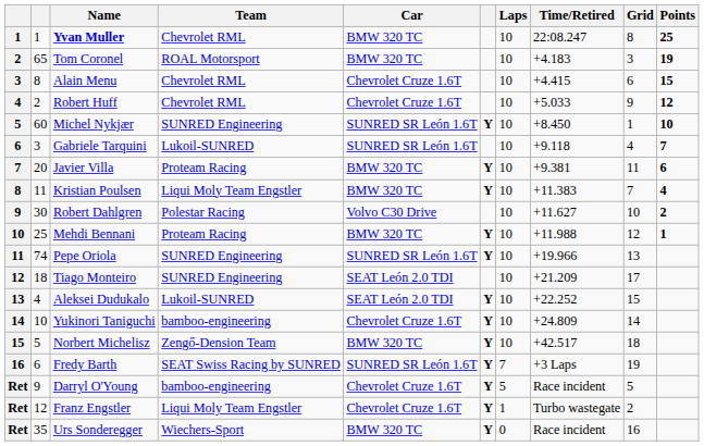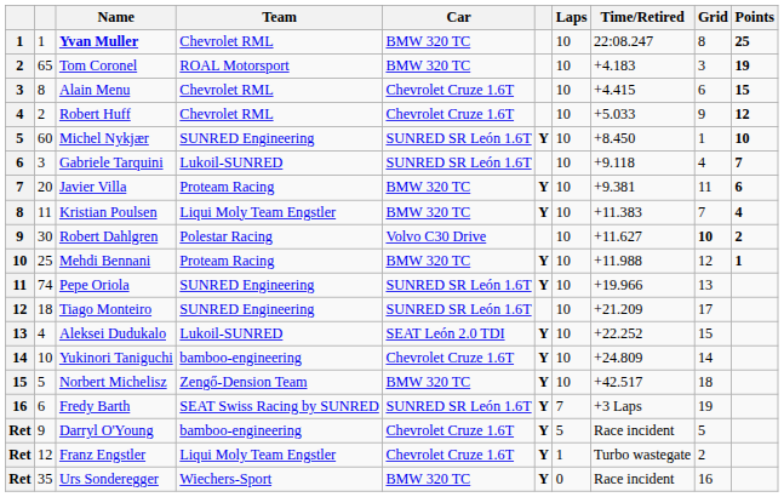 <table class="wikitable sortable" style="font-size: 95%;">
 <tr>
 <th></th>
 <th></th>
 <th>Name</th>
 <th>Team</th>
 <th>Car</th>
 <th></th>
 <th>Laps</th>
 <th>Time/Retired</th>
 <th>Grid</th>
 <th>Points</th>
 </tr>
 <tr>
 <th>1</th>
 <td>1</td>
 <td> <strong><a href='#'>Yvan Muller</a></strong></td>
 <td><a href='#'>Chevrolet RML</a></td>
 <td><a href='#'>BMW 320 TC</a></td>
 <td></td>
 <td>10</td>
 <td>22:08.247</td>
 <td>8</td>
 <td><strong>25</strong></td>
 </tr>
 <tr>
 <th>2</th>
 <td>65</td>
 <td> <a href='#'>Tom Coronel</a></td>
 <td><a href='#'>ROAL Motorsport</a></td>
 <td><a href='#'>BMW 320 TC</a></td>
 <td></td>
 <td>10</td>
 <td>+4.183</td>
 <td>3</td>
 <td><strong>19</strong></td>
 </tr>
 <tr>
 <th>3</th>
 <td>8</td>
 <td> <a href='#'>Alain Menu</a></td>
 <td><a href='#'>Chevrolet RML</a></td>
 <td><a href='#'>Chevrolet Cruze 1.6T</a></td>
 <td></td>
 <td>10</td>
 <td>+4.415</td>
 <td>6</td>
 <td><strong>15</strong></td>
 </tr>
 <tr>
 <th>4</th>
 <td>2</td>
 <td> <a href='#'>Robert Huff</a></td>
 <td><a href='#'>Chevrolet RML</a></td>
 <td><a href='#'>Chevrolet Cruze 1.6T</a></td>
 <td></td>
 <td>10</td>
 <td>+5.033</td>
 <td>9</td>
 <td><strong>12</strong></td>
 </tr>
 <tr>
 <th>5</th>
 <td>60</td>
 <td> <a href='#'>Michel Nykjær</a></td>
 <td><a href='#'>SUNRED Engineering</a></td>
 <td><a href='#'>SUNRED SR León 1.6T</a></td>
 <td align=center><strong><span>Y</span></strong></td>
 <td>10</td>
 <td>+8.450</td>
 <td>1</td>
 <td><strong>10</strong></td>
 </tr>
 <tr>
 <th>6</th>
 <td>3</td>
 <td> <a href='#'>Gabriele Tarquini</a></td>
 <td><a href='#'>Lukoil-SUNRED</a></td>
 <td><a href='#'>SUNRED SR León 1.6T</a></td>
 <td></td>
 <td>10</td>
 <td>+9.118</td>
 <td>4</td>
 <td><strong>7</strong></td>
 </tr>
 <tr>
 <th>7</th>
 <td>20</td>
 <td> <a href='#'>Javier Villa</a></td>
 <td><a href='#'>Proteam Racing</a></td>
 <td><a href='#'>BMW 320 TC</a></td>
 <td align=center><strong><span>Y</span></strong></td>
 <td>10</td>
 <td>+9.381</td>
 <td>11</td>
 <td><strong>6</strong></td>
 </tr>
 <tr>
 <th>8</th>
 <td>11</td>
 <td> <a href='#'>Kristian Poulsen</a></td>
 <td><a href='#'>Liqui Moly Team Engstler</a></td>
 <td><a href='#'>BMW 320 TC</a></td>
 <td align=center><strong><span>Y</span></strong></td>
 <td>10</td>
 <td>+11.383</td>
 <td>7</td>
 <td><strong>4</strong></td>
 </tr>
 <tr>
 <th>9</th>
 <td>30</td>
 <td> <a href='#'>Robert Dahlgren</a></td>
 <td><a href='#'>Polestar Racing</a></td>
 <td><a href='#'>Volvo C30 Drive</a></td>
 <td></td>
 <td>10</td>
 <td>+11.627</td>
-<td>10</td>
+<td><strong>10</strong></td>
 <td><strong>2</strong></td>
 </tr>
 <tr>
 <th>10</th>
 <td>25</td>
 <td> <a href='#'>Mehdi Bennani</a></td>
 <td><a href='#'>Proteam Racing</a></td>
 <td><a href='#'>BMW 320 TC</a></td>
 <td align=center><strong><span>Y</span></strong></td>
 <td>10</td>
 <td>+11.988</td>
 <td>12</td>
 <td><strong>1</strong></td>
 </tr>
 <tr>
 <th>11</th>
 <td>74</td>
 <td> <a href='#'>Pepe Oriola</a></td>
 <td><a href='#'>SUNRED Engineering</a></td>
 <td><a href='#'>SUNRED SR León 1.6T</a></td>
 <td align=center><strong><span>Y</span></strong></td>
 <td>10</td>
 <td>+19.966</td>
 <td>13</td>
 <td></td>
 </tr>
 <tr>
 <th>12</th>
 <td>18</td>
 <td> <a href='#'>Tiago Monteiro</a></td>
 <td><a href='#'>SUNRED Engineering</a></td>
-<td><a href='#'>SEAT León 2.0 TDI</a></td>
+<td><a href='#'>SUNRED SR León 1.6T</a></td>
 <td></td>
 <td>10</td>
 <td>+21.209</td>
 <td>17</td>
 <td></td>
 </tr>
 <tr>
 <th>13</th>
 <td>4</td>
 <td> <a href='#'>Aleksei Dudukalo</a></td>
 <td><a href='#'>Lukoil-SUNRED</a></td>
 <td><a href='#'>SEAT León 2.0 TDI</a></td>
 <td align=center><strong><span>Y</span></strong></td>
 <td>10</td>
 <td>+22.252</td>
 <td>15</td>
 <td></td>
 </tr>
 <tr>
 <th>14</th>
 <td>10</td>
 <td> <a href='#'>Yukinori Taniguchi</a></td>
 <td><a href='#'>bamboo-engineering</a></td>
 <td><a href='#'>Chevrolet Cruze 1.6T</a></td>
 <td align=center><strong><span>Y</span></strong></td>
 <td>10</td>
 <td>+24.809</td>
 <td>14</td>
 <td></td>
 </tr>
 <tr>
 <th>15</th>
 <td>5</td>
 <td> <a href='#'>Norbert Michelisz</a></td>
 <td><a href='#'>Zengő-Dension Team</a></td>
 <td><a href='#'>BMW 320 TC</a></td>
 <td align=center><strong><span>Y</span></strong></td>
 <td>10</td>
 <td>+42.517</td>
 <td>18</td>
 <td></td>
 </tr>
 <tr>
 <th>16</th>
 <td>6</td>
 <td> <a href='#'>Fredy Barth</a></td>
 <td><a href='#'>SEAT Swiss Racing by SUNRED</a></td>
 <td><a href='#'>SUNRED SR León 1.6T</a></td>
 <td align=center><strong><span>Y</span></strong></td>
 <td>7</td>
 <td>+3 Laps</td>
 <td>19</td>
 <td></td>
 </tr>
 <tr>
 <th>Ret</th>
 <td>9</td>
 <td> <a href='#'>Darryl O'Young</a></td>
 <td><a href='#'>bamboo-engineering</a></td>
 <td><a href='#'>Chevrolet Cruze 1.6T</a></td>
 <td align=center><strong><span>Y</span></strong></td>
 <td>5</td>
 <td>Race incident</td>
 <td>5</td>
 <td></td>
 </tr>
 <tr>
 <th>Ret</th>
 <td>12</td>
 <td> <a href='#'>Franz Engstler</a></td>
 <td><a href='#'>Liqui Moly Team Engstler</a></td>
 <td><a href='#'>Chevrolet Cruze 1.6T</a></td>
 <td align=center><strong><span>Y</span></strong></td>
 <td>1</td>
 <td>Turbo wastegate</td>
 <td>2</td>
 <td></td>
 </tr>
 <tr>
 <th>Ret</th>
 <td>35</td>
 <td> <a href='#'>Urs Sonderegger</a></td>
 <td><a href='#'>Wiechers-Sport</a></td>
 <td><a href='#'>BMW 320 TC</a></td>
 <td align=center><strong><span>Y</span></strong></td>
 <td>0</td>
 <td>Race incident</td>
 <td>16</td>
 <td></td>
 </tr>
 </table>
